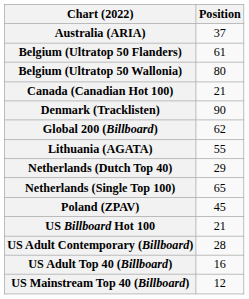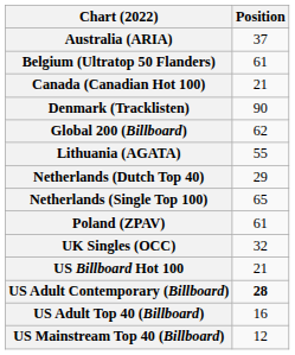 <table class="wikitable sortable plainrowheaders" style="text-align:center">
 <tr>
 <th scope="col">Chart (2022)</th>
 <th scope="col">Position</th>
 </tr>
 <tr>
 <th scope="row">Australia (ARIA)</th>
 <td>37</td>
 </tr>
 <tr>
 <th scope="row">Belgium (Ultratop 50 Flanders)</th>
 <td>61</td>
-</tr>
-<tr>
-<th scope="row">Belgium (Ultratop 50 Wallonia)</th>
-<td>80</td>
 </tr>
 <tr>
 <th scope="row">Canada (Canadian Hot 100)</th>
 <td>21</td>
 </tr>
 <tr>
 <th scope="row">Denmark (Tracklisten)</th>
 <td>90</td>
 </tr>
 <tr>
 <th scope="row">Global 200 (<em>Billboard</em>)</th>
 <td>62</td>
 </tr>
 <tr>
 <th scope="row">Lithuania (AGATA)</th>
 <td>55</td>
 </tr>
 <tr>
 <th scope="row">Netherlands (Dutch Top 40)</th>
 <td>29</td>
 </tr>
 <tr>
 <th scope="row">Netherlands (Single Top 100)</th>
 <td>65</td>
 </tr>
 <tr>
 <th scope="row">Poland (ZPAV)</th>
-<td>45</td>
+<td>61</td>
+</tr>
+<tr>
+<th scope="row">UK Singles (OCC)</th>
+<td>32</td>
 </tr>
 <tr>
 <th scope="row">US <em>Billboard</em> Hot 100</th>
 <td>21</td>
 </tr>
 <tr>
 <th scope="row">US Adult Contemporary (<em>Billboard</em>)</th>
-<td>28</td>
+<td><strong>28</strong></td>
 </tr>
 <tr>
 <th scope="row">US Adult Top 40 (<em>Billboard</em>)</th>
 <td>16</td>
 </tr>
 <tr>
 <th scope="row">US Mainstream Top 40 (<em>Billboard</em>)</th>
 <td>12</td>
 </tr>
 </table>
